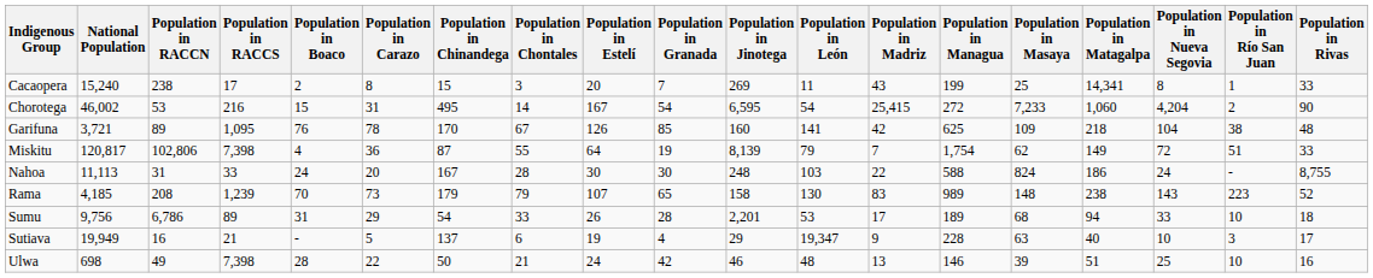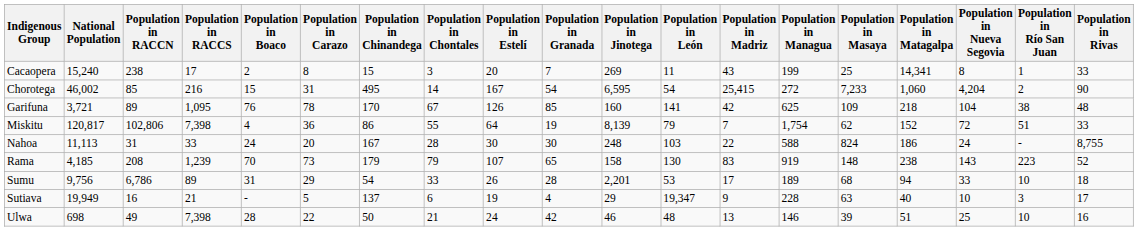 <table class="wikitable">
 <tr>
 <th>Indigenous Group</th>
 <th>National Population</th>
 <th>Population in<br>RACCN</th>
 <th>Population in<br>RACCS</th>
 <th>Population in<br>Boaco</th>
 <th>Population in<br>Carazo</th>
 <th>Population in<br>Chinandega</th>
 <th>Population in<br>Chontales</th>
 <th>Population in<br>Estelí</th>
 <th>Population in<br>Granada</th>
 <th>Population in<br>Jinotega</th>
 <th>Population in<br>León</th>
 <th>Population in<br>Madriz</th>
 <th>Population in<br>Managua</th>
 <th>Population in<br>Masaya</th>
 <th>Population in<br>Matagalpa</th>
 <th>Population in<br>Nueva Segovia</th>
 <th>Population in<br>Río San Juan</th>
 <th>Population in<br>Rivas</th>
 </tr>
 <tr>
 <td>Cacaopera</td>
 <td>15,240</td>
 <td>238</td>
 <td>17</td>
 <td>2</td>
 <td>8</td>
 <td>15</td>
 <td>3</td>
 <td>20</td>
 <td>7</td>
 <td>269</td>
 <td>11</td>
 <td>43</td>
 <td>199</td>
 <td>25</td>
 <td>14,341</td>
 <td>8</td>
 <td>1</td>
 <td>33</td>
 </tr>
 <tr>
 <td>Chorotega</td>
 <td>46,002</td>
-<td>53</td>
+<td>85</td>
 <td>216</td>
 <td>15</td>
 <td>31</td>
 <td>495</td>
 <td>14</td>
 <td>167</td>
 <td>54</td>
 <td>6,595</td>
 <td>54</td>
 <td>25,415</td>
 <td>272</td>
 <td>7,233</td>
 <td>1,060</td>
 <td>4,204</td>
 <td>2</td>
 <td>90</td>
 </tr>
 <tr>
 <td>Garifuna</td>
 <td>3,721</td>
 <td>89</td>
 <td>1,095</td>
 <td>76</td>
 <td>78</td>
 <td>170</td>
 <td>67</td>
 <td>126</td>
 <td>85</td>
 <td>160</td>
 <td>141</td>
 <td>42</td>
 <td>625</td>
 <td>109</td>
 <td>218</td>
 <td>104</td>
 <td>38</td>
 <td>48</td>
 </tr>
 <tr>
 <td>Miskitu</td>
 <td>120,817</td>
 <td>102,806</td>
 <td>7,398</td>
 <td>4</td>
 <td>36</td>
-<td>87</td>
+<td>86</td>
 <td>55</td>
 <td>64</td>
 <td>19</td>
 <td>8,139</td>
 <td>79</td>
 <td>7</td>
 <td>1,754</td>
 <td>62</td>
-<td>149</td>
+<td>152</td>
 <td>72</td>
 <td>51</td>
 <td>33</td>
 </tr>
 <tr>
 <td>Nahoa</td>
 <td>11,113</td>
 <td>31</td>
 <td>33</td>
 <td>24</td>
 <td>20</td>
 <td>167</td>
 <td>28</td>
 <td>30</td>
 <td>30</td>
 <td>248</td>
 <td>103</td>
 <td>22</td>
 <td>588</td>
 <td>824</td>
 <td>186</td>
 <td>24</td>
 <td>-</td>
 <td>8,755</td>
 </tr>
 <tr>
 <td>Rama</td>
 <td>4,185</td>
 <td>208</td>
 <td>1,239</td>
 <td>70</td>
 <td>73</td>
 <td>179</td>
 <td>79</td>
 <td>107</td>
 <td>65</td>
 <td>158</td>
 <td>130</td>
 <td>83</td>
-<td>989</td>
+<td>919</td>
 <td>148</td>
 <td>238</td>
 <td>143</td>
 <td>223</td>
 <td>52</td>
 </tr>
 <tr>
 <td>Sumu</td>
 <td>9,756</td>
 <td>6,786</td>
 <td>89</td>
 <td>31</td>
 <td>29</td>
 <td>54</td>
 <td>33</td>
 <td>26</td>
 <td>28</td>
 <td>2,201</td>
 <td>53</td>
 <td>17</td>
 <td>189</td>
 <td>68</td>
 <td>94</td>
 <td>33</td>
 <td>10</td>
 <td>18</td>
 </tr>
 <tr>
 <td>Sutiava</td>
 <td>19,949</td>
 <td>16</td>
 <td>21</td>
 <td>-</td>
 <td>5</td>
 <td>137</td>
 <td>6</td>
 <td>19</td>
 <td>4</td>
 <td>29</td>
 <td>19,347</td>
 <td>9</td>
 <td>228</td>
 <td>63</td>
 <td>40</td>
 <td>10</td>
 <td>3</td>
 <td>17</td>
 </tr>
 <tr>
 <td>Ulwa</td>
 <td>698</td>
 <td>49</td>
 <td>7,398</td>
 <td>28</td>
 <td>22</td>
 <td>50</td>
 <td>21</td>
 <td>24</td>
 <td>42</td>
 <td>46</td>
 <td>48</td>
 <td>13</td>
 <td>146</td>
 <td>39</td>
 <td>51</td>
 <td>25</td>
 <td>10</td>
 <td>16</td>
 </tr>
 </table>
